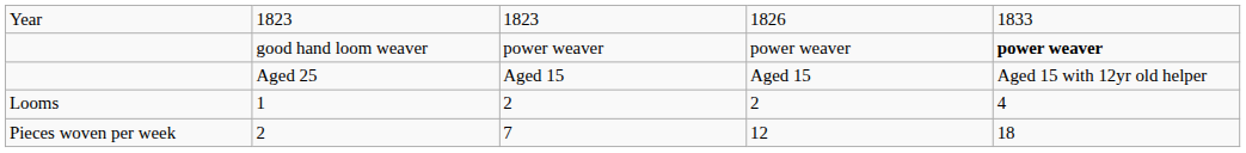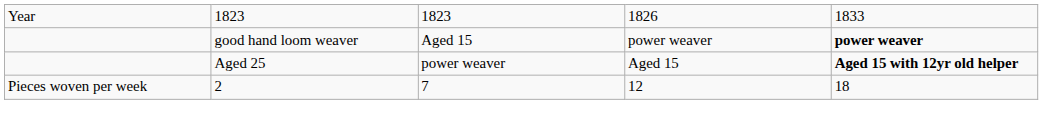 <table class="wikitable"  width="88%">
 <tr>
 <td width=15%>Year</td>
 <td width=15%>1823</td>
 <td width=15%>1823</td>
 <td width=15%>1826</td>
 <td width=15%>1833</td>
 </tr>
 <tr>
 <td></td>
 <td>good hand loom weaver</td>
-<td>power weaver</td>
+<td>Aged 15</td>
 <td>power weaver</td>
 <td><strong>power weaver</strong></td>
 </tr>
 <tr>
 <td></td>
 <td>Aged 25</td>
+<td>power weaver</td>
 <td>Aged 15</td>
-<td>Aged 15</td>
-<td>Aged 15 with 12yr old helper</td>
-</tr>
-<tr>
-<td>Looms</td>
-<td>1</td>
-<td>2</td>
-<td>2</td>
-<td>4</td>
+<td><strong>Aged 15 with 12yr old helper</strong></td>
 </tr>
 <tr>
 <td>Pieces woven per week</td>
 <td>2</td>
 <td>7</td>
 <td>12</td>
 <td>18</td>
 </tr>
 </table>
